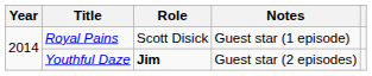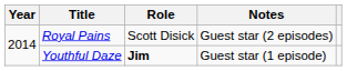 <table class="wikitable sortable">
 <tr>
 <th>Year</th>
 <th>Title</th>
 <th>Role</th>
 <th class="unsortable">Notes</th>
 <th scope="col" class="unsortable"></th>
 </tr>
 <tr>
 <td rowspan="2">2014</td>
 <td><em><a href='#'>Royal Pains</a></em></td>
 <td>Scott Disick</td>
-<td>Guest star (1 episode)</td>
+<td>Guest star (2 episodes)</td>
 <td></td>
 </tr>
 <tr>
 <td><em><a href='#'>Youthful Daze</a></em></td>
 <td><strong>Jim</strong></td>
-<td>Guest star (2 episodes)</td>
+<td>Guest star (1 episode)</td>
 <td></td>
 </tr>
 </table>
